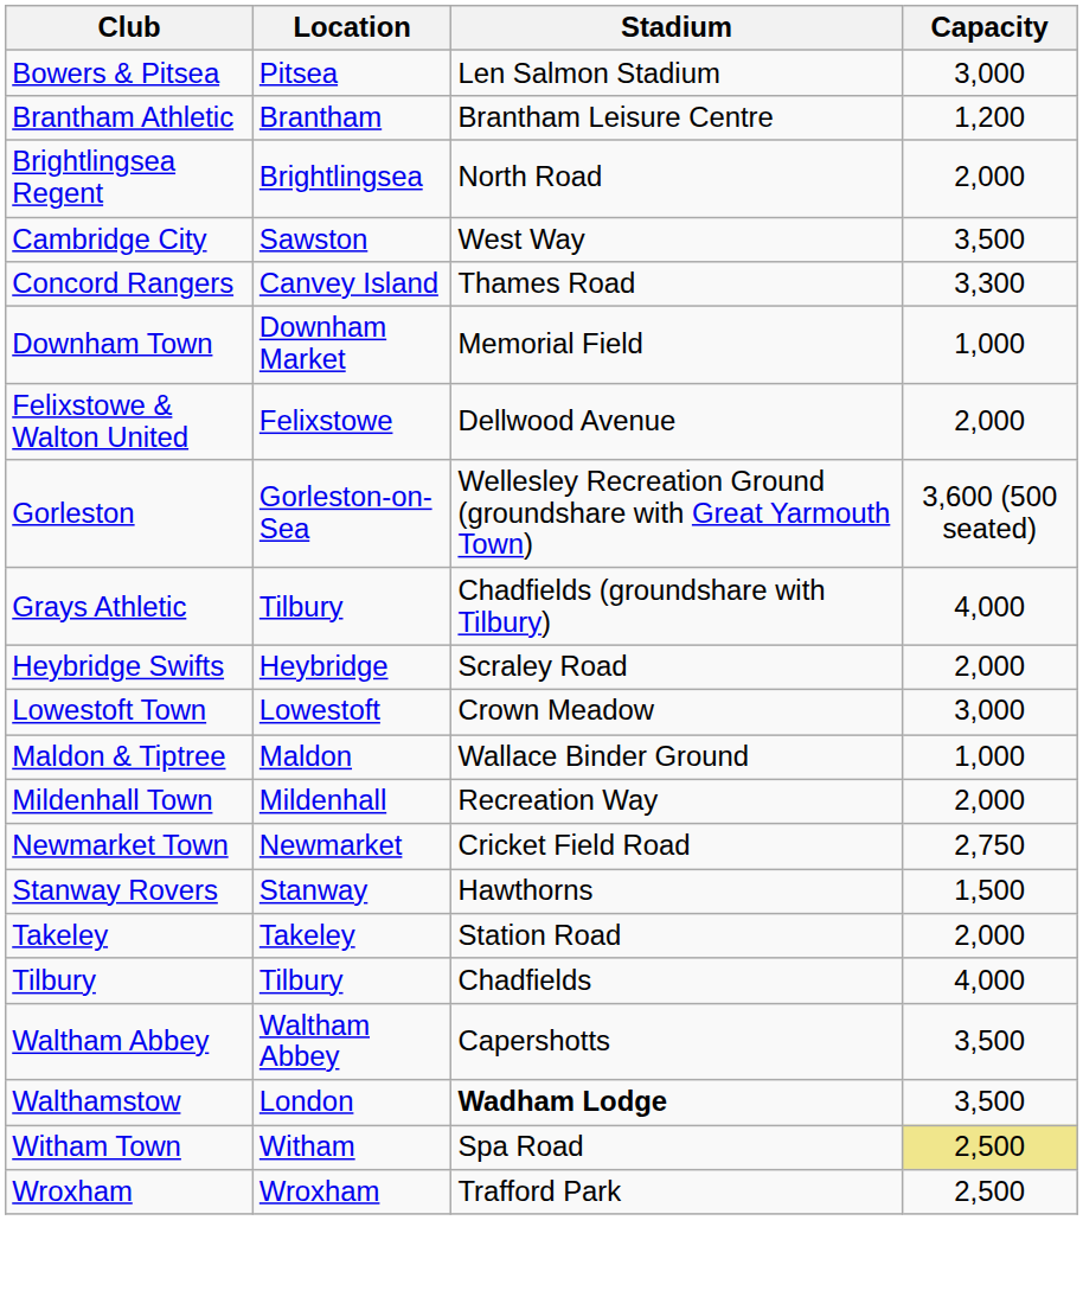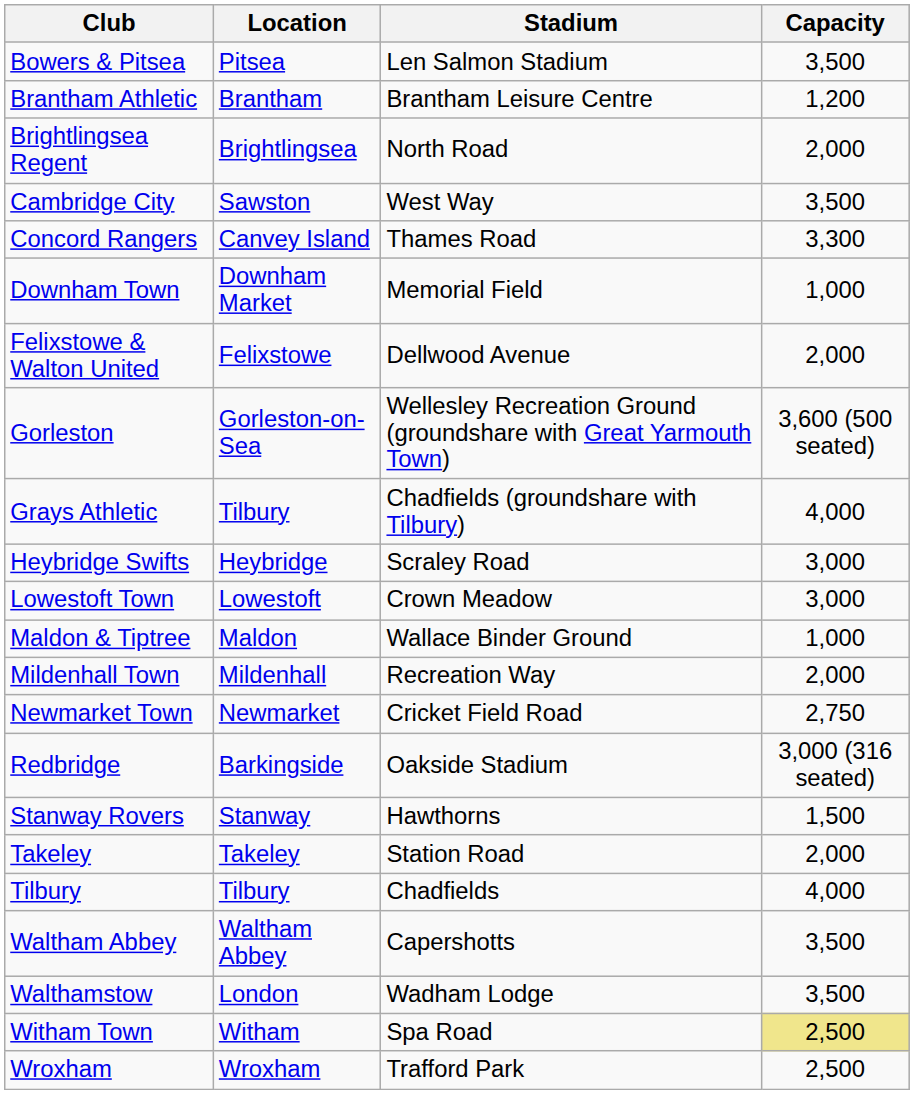 <table class="wikitable sortable">
 <tr>
 <th>Club</th>
 <th>Location</th>
 <th>Stadium</th>
 <th>Capacity</th>
 </tr>
 <tr>
 <td><a href='#'>Bowers & Pitsea</a></td>
 <td><a href='#'>Pitsea</a></td>
 <td>Len Salmon Stadium</td>
-<td style="text-align:center;">3,000</td>
+<td style="text-align:center;">3,500</td>
 </tr>
 <tr>
 <td><a href='#'>Brantham Athletic</a></td>
 <td><a href='#'>Brantham</a></td>
 <td>Brantham Leisure Centre</td>
 <td style="text-align:center;">1,200</td>
 </tr>
 <tr>
 <td><a href='#'>Brightlingsea Regent</a></td>
 <td><a href='#'>Brightlingsea</a></td>
 <td>North Road</td>
 <td style="text-align:center;">2,000</td>
 </tr>
 <tr>
 <td><a href='#'>Cambridge City</a></td>
 <td><a href='#'>Sawston</a></td>
 <td>West Way</td>
 <td align="center">3,500</td>
 </tr>
 <tr>
 <td><a href='#'>Concord Rangers</a></td>
 <td><a href='#'>Canvey Island</a></td>
 <td>Thames Road</td>
 <td align="center">3,300</td>
 </tr>
 <tr>
 <td><a href='#'>Downham Town</a></td>
 <td><a href='#'>Downham Market</a></td>
 <td>Memorial Field</td>
 <td style="text-align:center;">1,000</td>
 </tr>
 <tr>
 <td><a href='#'>Felixstowe & Walton United</a></td>
 <td><a href='#'>Felixstowe</a></td>
 <td>Dellwood Avenue</td>
 <td style="text-align:center;">2,000</td>
 </tr>
 <tr>
 <td><a href='#'>Gorleston</a></td>
 <td><a href='#'>Gorleston-on-Sea</a></td>
 <td>Wellesley Recreation Ground (groundshare with <a href='#'>Great Yarmouth Town</a>)</td>
 <td style="text-align:center;">3,600 (500 seated)</td>
 </tr>
 <tr>
 <td><a href='#'>Grays Athletic</a></td>
 <td><a href='#'>Tilbury</a></td>
 <td>Chadfields (groundshare with <a href='#'>Tilbury</a>)</td>
 <td style="text-align:center;">4,000</td>
 </tr>
 <tr>
 <td><a href='#'>Heybridge Swifts</a></td>
 <td><a href='#'>Heybridge</a></td>
 <td>Scraley Road</td>
-<td style="text-align:center;">2,000</td>
+<td style="text-align:center;">3,000</td>
 </tr>
 <tr>
 <td><a href='#'>Lowestoft Town</a></td>
 <td><a href='#'>Lowestoft</a></td>
 <td>Crown Meadow</td>
 <td style="text-align:center;">3,000</td>
 </tr>
 <tr>
 <td><a href='#'>Maldon & Tiptree</a></td>
 <td><a href='#'>Maldon</a></td>
 <td>Wallace Binder Ground</td>
 <td style="text-align:center;">1,000</td>
 </tr>
 <tr>
 <td><a href='#'>Mildenhall Town</a></td>
 <td><a href='#'>Mildenhall</a></td>
 <td>Recreation Way</td>
 <td style="text-align:center;">2,000</td>
 </tr>
 <tr>
 <td><a href='#'>Newmarket Town</a></td>
 <td><a href='#'>Newmarket</a></td>
 <td>Cricket Field Road</td>
 <td align="center">2,750</td>
+</tr>
+<tr>
+<td><a href='#'>Redbridge</a></td>
+<td><a href='#'>Barkingside</a></td>
+<td>Oakside Stadium</td>
+<td align="center">3,000 (316 seated)</td>
 </tr>
 <tr>
 <td><a href='#'>Stanway Rovers</a></td>
 <td><a href='#'>Stanway</a></td>
 <td>Hawthorns</td>
 <td align="center">1,500</td>
 </tr>
 <tr>
 <td><a href='#'>Takeley</a></td>
 <td><a href='#'>Takeley</a></td>
 <td>Station Road</td>
 <td align="center">2,000</td>
 </tr>
 <tr>
 <td><a href='#'>Tilbury</a></td>
 <td><a href='#'>Tilbury</a></td>
 <td>Chadfields</td>
 <td align="center">4,000</td>
 </tr>
 <tr>
 <td><a href='#'>Waltham Abbey</a></td>
 <td><a href='#'>Waltham Abbey</a></td>
 <td>Capershotts</td>
 <td align="center">3,500</td>
 </tr>
 <tr>
 <td><a href='#'>Walthamstow</a></td>
 <td><a href='#'>London</a> </td>
-<td><strong>Wadham Lodge</strong></td>
+<td>Wadham Lodge</td>
 <td align="center">3,500</td>
 </tr>
 <tr>
 <td><a href='#'>Witham Town</a></td>
 <td><a href='#'>Witham</a></td>
 <td>Spa Road</td>
 <td style="background: khaki; text-align:center;">2,500</td>
 </tr>
 <tr>
 <td><a href='#'>Wroxham</a></td>
 <td><a href='#'>Wroxham</a></td>
 <td>Trafford Park</td>
 <td style="text-align:center;">2,500</td>
 </tr>
 </table>
